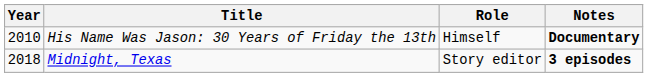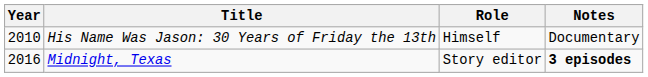 <table class=wikitable>
 <tr>
 <th>Year</th>
 <th>Title</th>
 <th>Role</th>
 <th>Notes</th>
 </tr>
 <tr>
 <td>2010</td>
 <td><em>His Name Was Jason: 30 Years of Friday the 13th</em></td>
 <td>Himself</td>
-<td><strong>Documentary</strong></td>
+<td>Documentary</td>
 </tr>
 <tr>
-<td>2018</td>
+<td>2016</td>
 <td><em><a href='#'>Midnight, Texas</a></em></td>
 <td>Story editor</td>
 <td><strong>3 episodes</strong></td>
 </tr>
 </table>
